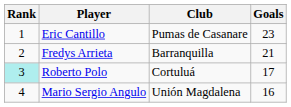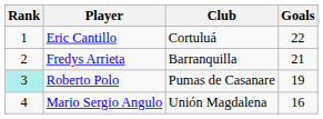 <table class="wikitable" border="1">
 <tr>
 <th>Rank</th>
 <th>Player</th>
 <th>Club</th>
 <th>Goals</th>
 </tr>
 <tr>
 <td align=center>1</td>
 <td> <a href='#'>Eric Cantillo</a></td>
-<td>Pumas de Casanare</td>
-<td align=center>23</td>
+<td>Cortuluá</td>
+<td align=center>22</td>
 </tr>
 <tr>
 <td align=center>2</td>
 <td> <a href='#'>Fredys Arrieta</a></td>
 <td>Barranquilla</td>
 <td align=center>21</td>
 </tr>
 <tr>
 <td align=center style="background: paleturquoise;">3</td>
 <td> <a href='#'>Roberto Polo</a></td>
-<td>Cortuluá</td>
-<td align=center>17</td>
+<td>Pumas de Casanare</td>
+<td align=center>19</td>
 </tr>
 <tr>
 <td align=center>4</td>
 <td> <a href='#'>Mario Sergio Angulo</a></td>
 <td>Unión Magdalena</td>
 <td align=center>16</td>
 </tr>
 </table>
